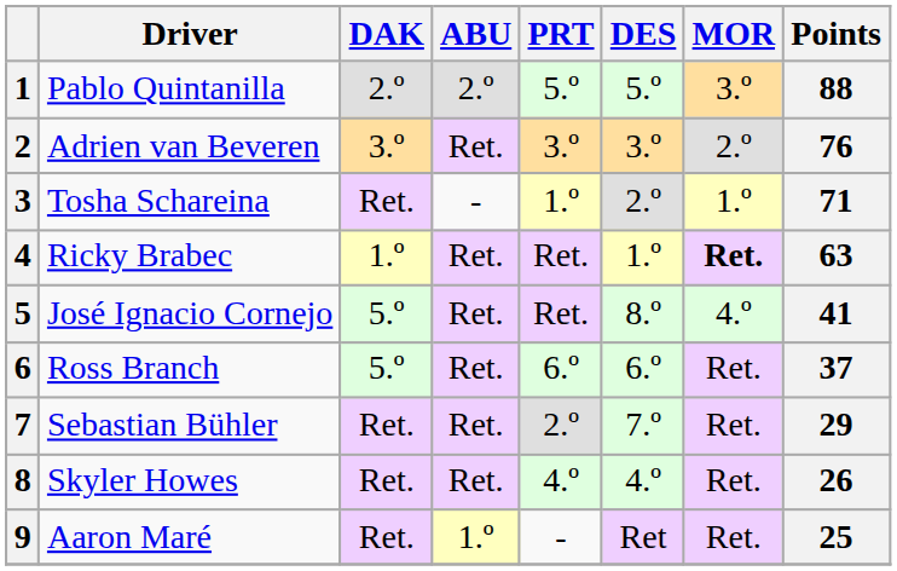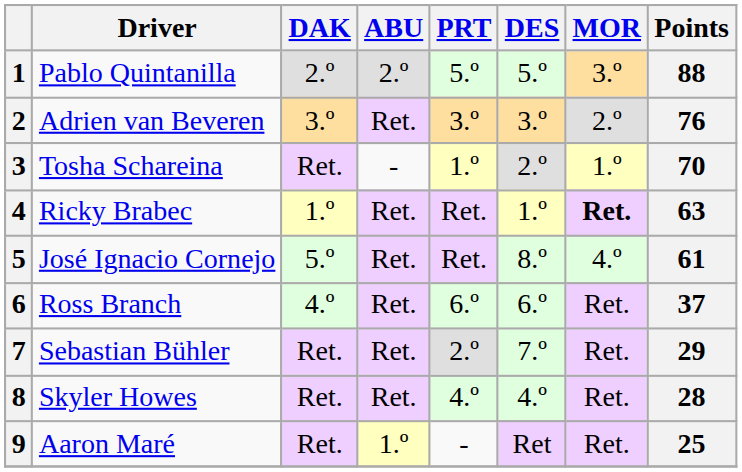 <table class="wikitable" style="font-size: 85%; text-align: center">
 <tr valign="top">
 <th valign="middle"></th>
 <th valign="middle">Driver</th>
 <th><a href='#'>DAK</a><br></th>
 <th><a href='#'>ABU</a><br></th>
 <th><a href='#'>PRT</a><br></th>
 <th><a href='#'>DES</a><br></th>
 <th><a href='#'>MOR</a><br></th>
 <th valign="middle">Points</th>
 </tr>
 <tr>
 <th>1</th>
 <td align=left> <a href='#'>Pablo Quintanilla</a></td>
 <td style="background:#dfdfdf;">2.º</td>
 <td style="background:#dfdfdf;">2.º</td>
 <td style="background:#dfffdf;">5.º</td>
 <td style="background:#dfffdf;">5.º</td>
 <td style="background:#ffdf9f;">3.º</td>
 <th>88</th>
 </tr>
 <tr>
 <th>2</th>
 <td align=left> <a href='#'>Adrien van Beveren</a></td>
 <td style="background:#ffdf9f;">3.º</td>
 <td style="background-color:#efcfff">Ret.</td>
 <td style="background:#ffdf9f;">3.º</td>
 <td style="background:#ffdf9f;">3.º</td>
 <td style="background:#dfdfdf;">2.º</td>
 <th>76</th>
 </tr>
 <tr>
 <th>3</th>
 <td align=left> <a href='#'>Tosha Schareina</a></td>
 <td style="background-color:#efcfff">Ret.</td>
 <td>-</td>
 <td style="background:#ffffbf;">1.º</td>
 <td style="background:#dfdfdf;">2.º</td>
 <td style="background:#ffffbf;">1.º</td>
-<th>71</th>
+<th>70</th>
 </tr>
 <tr>
 <th>4</th>
 <td align=left> <a href='#'>Ricky Brabec</a></td>
 <td style="background:#ffffbf;">1.º</td>
 <td style="background-color:#efcfff">Ret.</td>
 <td style="background-color:#efcfff">Ret.</td>
 <td style="background:#ffffbf;">1.º</td>
 <td style="background-color:#efcfff"><strong>Ret.</strong></td>
 <th>63</th>
 </tr>
 <tr>
 <th>5</th>
 <td align=left> <a href='#'>José Ignacio Cornejo</a></td>
 <td style="background:#dfffdf;">5.º</td>
 <td style="background-color:#efcfff">Ret.</td>
 <td style="background-color:#efcfff">Ret.</td>
 <td style="background:#dfffdf;">8.º</td>
 <td style="background:#dfffdf;">4.º</td>
-<th>41</th>
+<th>61</th>
 </tr>
 <tr>
 <th>6</th>
 <td align=left> <a href='#'>Ross Branch</a></td>
-<td style="background:#dfffdf;">5.º</td>
+<td style="background:#dfffdf;">4.º</td>
 <td style="background-color:#efcfff">Ret.</td>
 <td style="background:#dfffdf;">6.º</td>
 <td style="background:#dfffdf;">6.º</td>
 <td style="background-color:#efcfff">Ret.</td>
 <th>37</th>
 </tr>
 <tr>
 <th>7</th>
 <td align=left> <a href='#'>Sebastian Bühler</a></td>
 <td style="background-color:#efcfff">Ret.</td>
 <td style="background-color:#efcfff">Ret.</td>
 <td style="background:#dfdfdf;">2.º</td>
 <td style="background:#dfffdf;">7.º</td>
 <td style="background-color:#efcfff">Ret.</td>
 <th>29</th>
 </tr>
 <tr>
 <th>8</th>
 <td align=left> <a href='#'>Skyler Howes</a></td>
 <td style="background-color:#efcfff">Ret.</td>
 <td style="background-color:#efcfff">Ret.</td>
 <td style="background:#dfffdf;">4.º</td>
 <td style="background:#dfffdf;">4.º</td>
 <td style="background-color:#efcfff">Ret.</td>
-<th>26</th>
+<th>28</th>
 </tr>
 <tr>
 <th>9</th>
 <td align=left> <a href='#'>Aaron Maré</a></td>
 <td style="background-color:#efcfff">Ret.</td>
 <td style="background:#ffffbf;">1.º</td>
 <td>-</td>
 <td style="background-color:#efcfff">Ret</td>
 <td style="background-color:#efcfff">Ret.</td>
 <th>25</th>
 </tr>
 <tr>
 </tr>
 </table>
